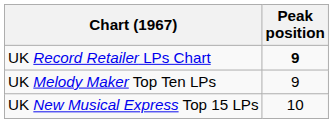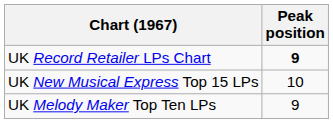 <table class="wikitable sortable">
 <tr>
 <th>Chart (1967)</th>
 <th>Peak <br>position</th>
 </tr>
 <tr>
 <td align="left">UK <a href='#'><em>Record Retailer</em> LPs Chart</a></td>
 <td style="text-align:center;"><strong>9</strong></td>
 </tr>
 <tr>
+<td align="left">UK <em><a href='#'>New Musical Express</a></em> Top 15 LPs</td>
+<td style="text-align:center;">10</td>
+</tr>
+<tr>
 <td align="left">UK <em><a href='#'>Melody Maker</a></em> Top Ten LPs</td>
 <td style="text-align:center;">9</td>
 </tr>
-<tr>
-<td align="left">UK <em><a href='#'>New Musical Express</a></em> Top 15 LPs</td>
-<td style="text-align:center;">10</td>
-</tr>
 </table>
